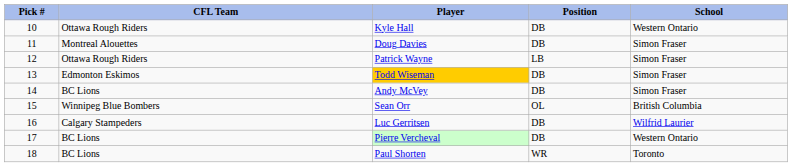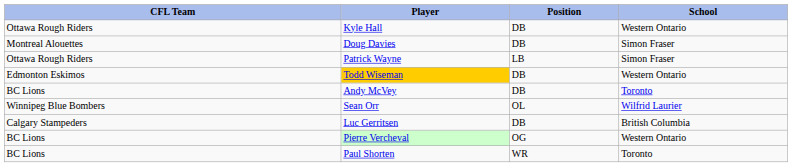 <table class="wikitable" style="width: 100%">
 <tr>
-<th style="background:#a8bdec; width:7%;">Pick #</th>
 <th style="width:40%; background:#a8bdec;">CFL Team</th>
 <th style="width:20%; background:#a8bdec;">Player</th>
 <th style="width:13%; background:#a8bdec;">Position</th>
 <th style="width:20%; background:#a8bdec;">School</th>
 </tr>
 <tr>
-<td align=center>10</td>
 <td>Ottawa Rough Riders</td>
 <td><a href='#'>Kyle Hall</a></td>
 <td>DB</td>
 <td>Western Ontario</td>
 </tr>
 <tr>
-<td align=center>11</td>
 <td>Montreal Alouettes</td>
 <td><a href='#'>Doug Davies</a></td>
 <td>DB</td>
 <td>Simon Fraser</td>
 </tr>
 <tr>
-<td align=center>12</td>
 <td>Ottawa Rough Riders</td>
 <td><a href='#'>Patrick Wayne</a></td>
 <td>LB</td>
 <td>Simon Fraser</td>
 </tr>
 <tr>
-<td align=center>13</td>
 <td>Edmonton Eskimos</td>
 <td bgcolor="#FFCC00"><a href='#'>Todd Wiseman</a></td>
-<td>DB</td>
-<td>Simon Fraser</td>
-</tr>
-<tr>
-<td align=center>14</td>
-<td>BC Lions</td>
-<td><a href='#'>Andy McVey</a></td>
-<td>DB</td>
-<td>Simon Fraser</td>
-</tr>
-<tr>
-<td align=center>15</td>
-<td>Winnipeg Blue Bombers</td>
-<td><a href='#'>Sean Orr</a></td>
-<td>OL</td>
-<td>British Columbia</td>
-</tr>
-<tr>
-<td align=center>16</td>
-<td>Calgary Stampeders</td>
-<td><a href='#'>Luc Gerritsen</a></td>
-<td>DB</td>
-<td><a href='#'>Wilfrid Laurier</a></td>
-</tr>
-<tr>
-<td align=center>17</td>
-<td>BC Lions</td>
-<td bgcolor="#CCFFCC"><a href='#'>Pierre Vercheval</a></td>
 <td>DB</td>
 <td>Western Ontario</td>
 </tr>
 <tr>
-<td align=center>18</td>
+<td>BC Lions</td>
+<td><a href='#'>Andy McVey</a></td>
+<td>DB</td>
+<td><a href='#'>Toronto</a></td>
+</tr>
+<tr>
+<td>Winnipeg Blue Bombers</td>
+<td><a href='#'>Sean Orr</a></td>
+<td>OL</td>
+<td><a href='#'>Wilfrid Laurier</a></td>
+</tr>
+<tr>
+<td>Calgary Stampeders</td>
+<td><a href='#'>Luc Gerritsen</a></td>
+<td>DB</td>
+<td>British Columbia</td>
+</tr>
+<tr>
+<td>BC Lions</td>
+<td bgcolor="#CCFFCC"><a href='#'>Pierre Vercheval</a></td>
+<td>OG</td>
+<td>Western Ontario</td>
+</tr>
+<tr>
 <td>BC Lions</td>
 <td><a href='#'>Paul Shorten</a></td>
 <td>WR</td>
 <td>Toronto</td>
 </tr>
 </table>
